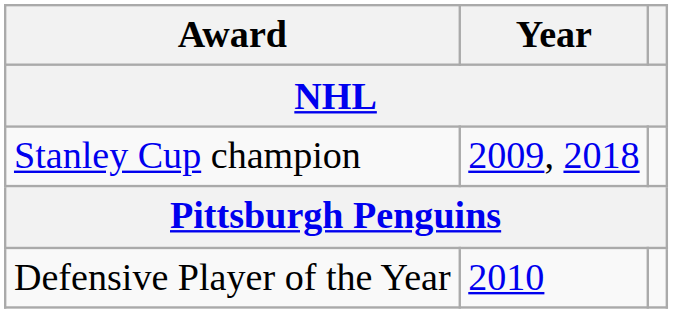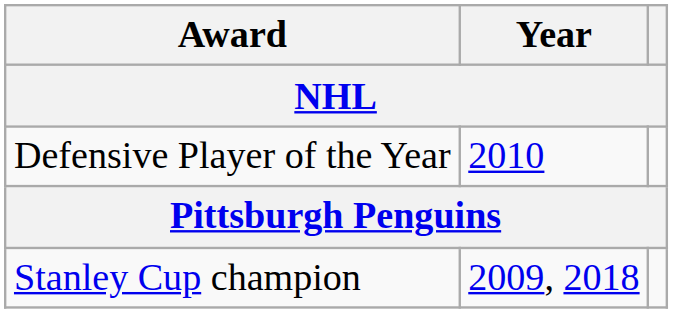 <table class="wikitable">
 <tr>
 <th>Award</th>
 <th>Year</th>
 <th></th>
 </tr>
 <tr>
 <th colspan="3"><a href='#'>NHL</a></th>
 </tr>
 <tr>
-<td><a href='#'>Stanley Cup</a> champion</td>
-<td><a href='#'>2009</a>, <a href='#'>2018</a></td>
+<td>Defensive Player of the Year</td>
+<td><a href='#'>2010</a></td>
 <td></td>
 </tr>
 <tr>
 <th colspan="3"><a href='#'>Pittsburgh Penguins</a></th>
 </tr>
 <tr>
-<td>Defensive Player of the Year</td>
-<td><a href='#'>2010</a></td>
+<td><a href='#'>Stanley Cup</a> champion</td>
+<td><a href='#'>2009</a>, <a href='#'>2018</a></td>
 <td></td>
 </tr>
 </table>
